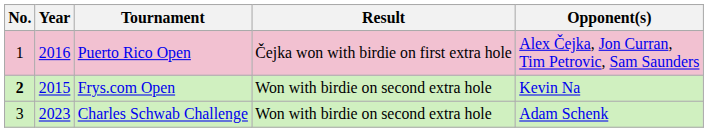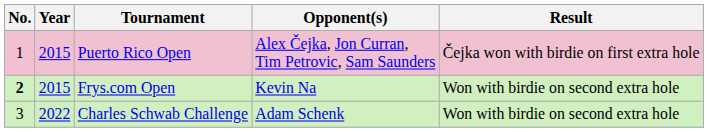 <table class="wikitable" style="font-size:95%; ">
 <tr>
 <th>No.</th>
 <th>Year</th>
 <th>Tournament</th>
+<th>Opponent(s)</th>
 <th>Result</th>
-<th>Opponent(s)</th>
 </tr>
 <tr style="background:#F2C1D1;">
 <td align=center>1</td>
-<td><a href='#'>2016</a></td>
+<td><a href='#'>2015</a></td>
 <td><a href='#'>Puerto Rico Open</a></td>
+<td> <a href='#'>Alex Čejka</a>,  <a href='#'>Jon Curran</a>,<br> <a href='#'>Tim Petrovic</a>,  <a href='#'>Sam Saunders</a></td>
 <td>Čejka won with birdie on first extra hole</td>
-<td> <a href='#'>Alex Čejka</a>,  <a href='#'>Jon Curran</a>,<br> <a href='#'>Tim Petrovic</a>,  <a href='#'>Sam Saunders</a></td>
 </tr>
 <tr style="background:#D0F0C0;">
 <td align=center><strong>2</strong></td>
 <td><a href='#'>2015</a></td>
 <td><a href='#'>Frys.com Open</a></td>
+<td> <a href='#'>Kevin Na</a></td>
 <td>Won with birdie on second extra hole</td>
-<td> <a href='#'>Kevin Na</a></td>
 </tr>
 <tr style="background:#D0F0C0;">
 <td align=center>3</td>
-<td><a href='#'>2023</a></td>
+<td><a href='#'>2022</a></td>
 <td><a href='#'>Charles Schwab Challenge</a></td>
+<td> <a href='#'>Adam Schenk</a></td>
 <td>Won with birdie on second extra hole</td>
-<td> <a href='#'>Adam Schenk</a></td>
 </tr>
 </table>
